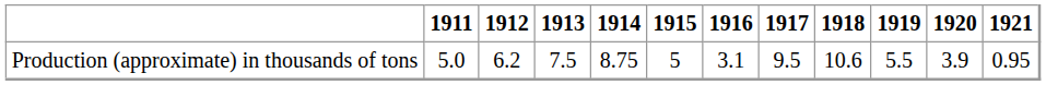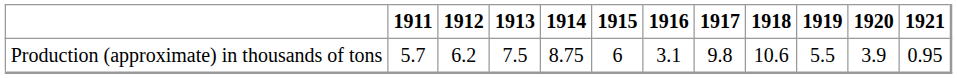 <table align="center" rules="all" cellspacing="0" cellpadding="4" style="border: 1px solid #999; border-right: 2px solid #999; border-bottom:2px solid #999; background: #FFFFFF">
 <tr>
 <th scope="col"></th>
 <th scope="col">1911</th>
 <th scope="col">1912</th>
 <th scope="col">1913</th>
 <th scope="col">1914</th>
 <th scope="col">1915</th>
 <th scope="col">1916</th>
 <th scope="col">1917</th>
 <th scope="col">1918</th>
 <th scope="col">1919</th>
 <th scope="col">1920</th>
 <th scope="col">1921</th>
 </tr>
 <tr>
 <td>Production (approximate) in thousands of tons</td>
-<td align="center">5.0</td>
+<td align="center">5.7</td>
 <td align="center">6.2</td>
 <td align="center">7.5</td>
 <td align="center">8.75</td>
-<td align="center">5</td>
+<td align="center">6</td>
 <td align="center">3.1</td>
-<td align="center">9.5</td>
+<td align="center">9.8</td>
 <td align="center">10.6</td>
 <td align="center">5.5</td>
 <td align="center">3.9</td>
 <td align="center">0.95</td>
 </tr>
 </table>
